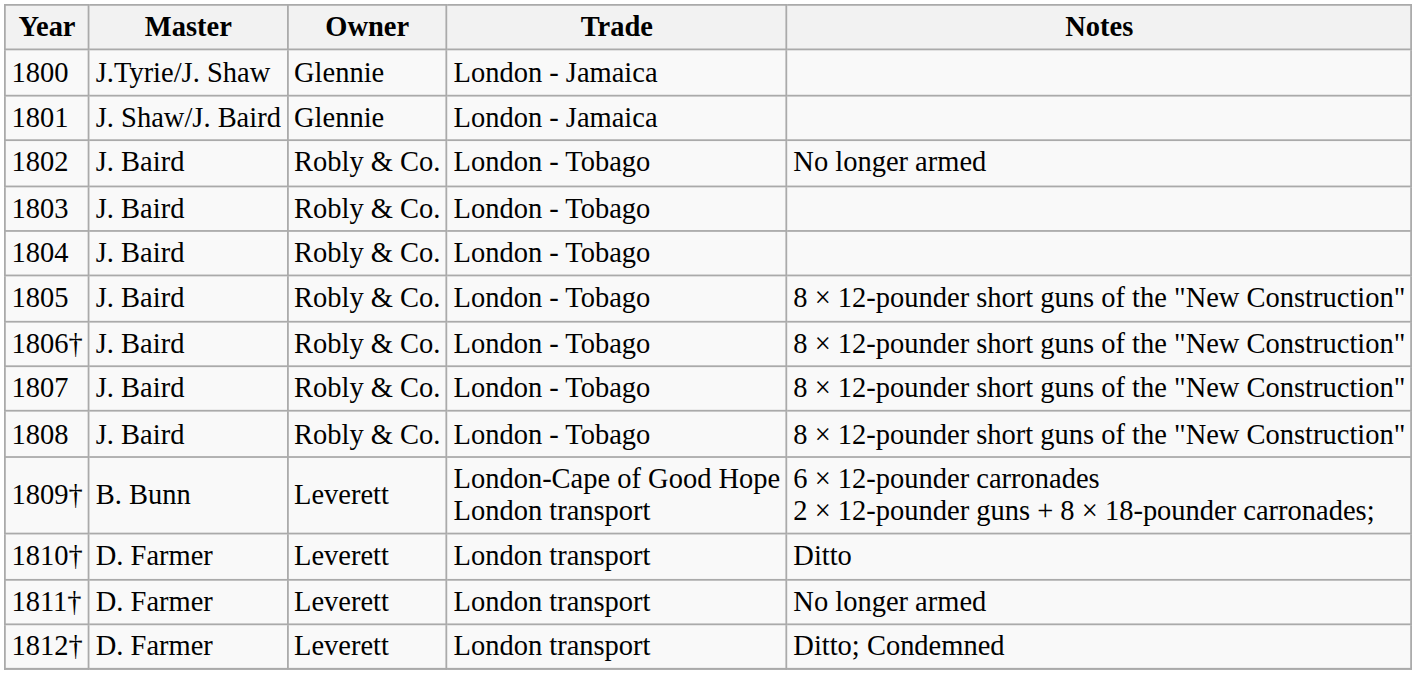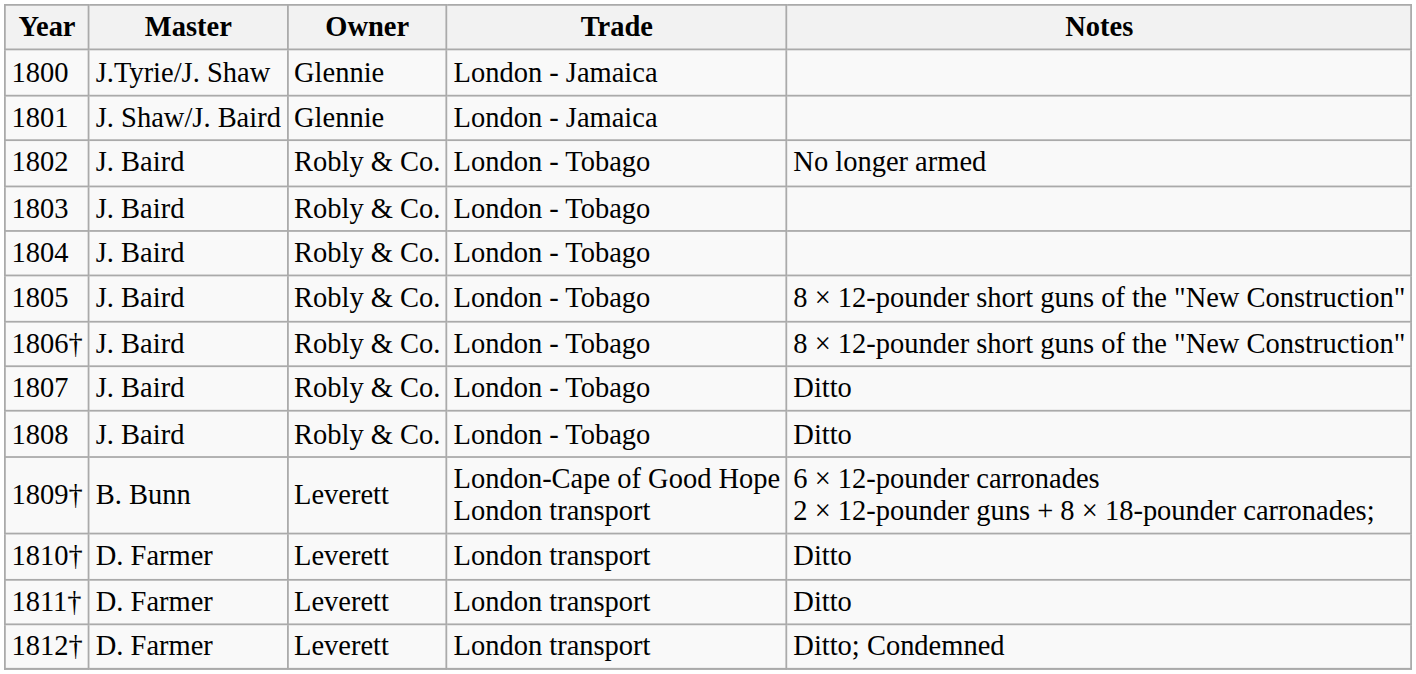 <table class="sortable wikitable">
 <tr>
 <th>Year</th>
 <th>Master</th>
 <th>Owner</th>
 <th>Trade</th>
 <th>Notes</th>
 </tr>
 <tr>
 <td>1800</td>
 <td>J.Tyrie/J. Shaw</td>
 <td>Glennie</td>
 <td>London - Jamaica</td>
 <td></td>
 </tr>
 <tr>
 <td>1801</td>
 <td>J. Shaw/J. Baird</td>
 <td>Glennie</td>
 <td>London - Jamaica</td>
 <td></td>
 </tr>
 <tr>
 <td>1802</td>
 <td>J.  Baird</td>
 <td>Robly & Co.</td>
 <td>London - Tobago</td>
 <td>No longer armed</td>
 </tr>
 <tr>
 <td>1803</td>
 <td>J.  Baird</td>
 <td>Robly & Co.</td>
 <td>London - Tobago</td>
 <td></td>
 </tr>
 <tr>
 <td>1804</td>
 <td>J.  Baird</td>
 <td>Robly & Co.</td>
 <td>London - Tobago</td>
 <td></td>
 </tr>
 <tr>
 <td>1805</td>
 <td>J.  Baird</td>
 <td>Robly & Co.</td>
 <td>London - Tobago</td>
 <td>8 × 12-pounder short guns of the "New Construction"</td>
 </tr>
 <tr>
 <td>1806†</td>
 <td>J.  Baird</td>
 <td>Robly & Co.</td>
 <td>London - Tobago</td>
 <td>8 × 12-pounder short guns of the "New Construction"</td>
 </tr>
 <tr>
 <td>1807</td>
 <td>J.  Baird</td>
 <td>Robly & Co.</td>
 <td>London - Tobago</td>
-<td>8 × 12-pounder short guns of the "New Construction"</td>
+<td>Ditto</td>
 </tr>
 <tr>
 <td>1808</td>
 <td>J.  Baird</td>
 <td>Robly & Co.</td>
 <td>London - Tobago</td>
-<td>8 × 12-pounder short guns of the "New Construction"</td>
+<td>Ditto</td>
 </tr>
 <tr>
 <td>1809†</td>
 <td>B. Bunn</td>
 <td>Leverett</td>
 <td>London-Cape of Good Hope<br>London transport</td>
 <td>6 × 12-pounder carronades<br>2 × 12-pounder guns + 8 × 18-pounder carronades;</td>
 </tr>
 <tr>
 <td>1810†</td>
 <td>D. Farmer</td>
 <td>Leverett</td>
 <td>London transport</td>
 <td>Ditto</td>
 </tr>
 <tr>
 <td>1811†</td>
 <td>D. Farmer</td>
 <td>Leverett</td>
 <td>London transport</td>
-<td>No longer armed</td>
+<td>Ditto</td>
 </tr>
 <tr>
 <td>1812†</td>
 <td>D. Farmer</td>
 <td>Leverett</td>
 <td>London transport</td>
 <td>Ditto; Condemned</td>
 </tr>
 <tr>
 </tr>
 </table>
